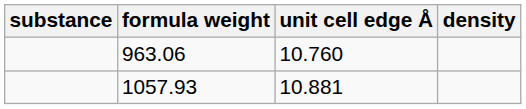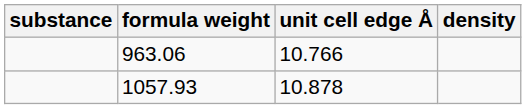 <table class="wikitable">
 <tr>
 <th>substance</th>
 <th>formula weight</th>
 <th>unit cell edge Å</th>
 <th>density</th>
 </tr>
 <tr>
 <td></td>
 <td>963.06</td>
-<td>10.760</td>
+<td>10.766</td>
 <td></td>
 </tr>
 <tr>
 <td></td>
 <td>1057.93</td>
-<td>10.881</td>
+<td>10.878</td>
 <td></td>
 </tr>
 </table>
